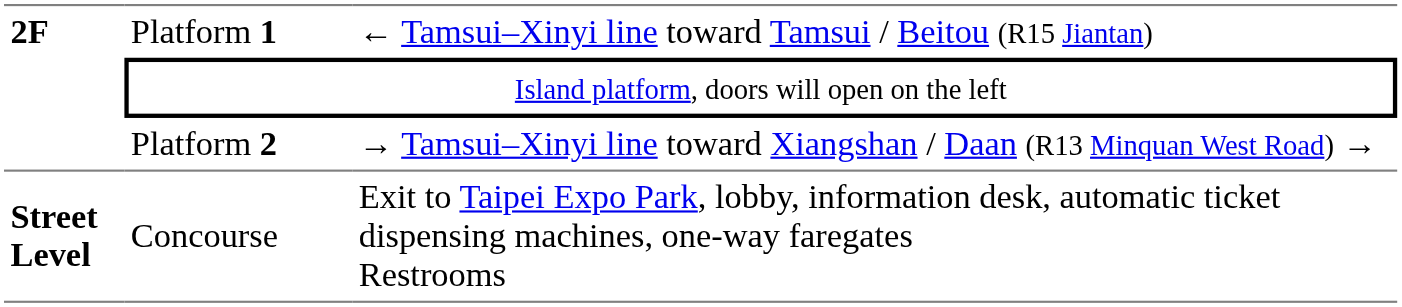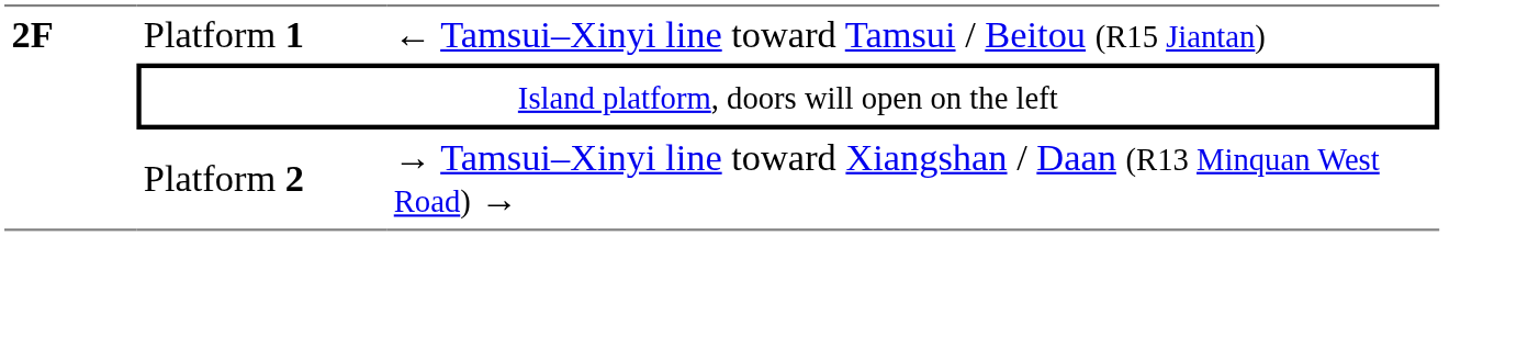 <table table border=0 cellspacing=0 cellpadding=3>
 <tr>
 <td style="border-top:solid 1px gray;border-bottom:solid 1px gray;" width=50 rowspan=3 valign=top><strong>2F</strong></td>
 <td style="border-top:solid 1px gray;" width=100>Platform <span><strong>1</strong></span></td>
 <td style="border-top:solid 1px gray;" width=440>←  <a href='#'>Tamsui–Xinyi line</a> toward <a href='#'>Tamsui</a> / <a href='#'>Beitou</a> <small> (R15 <a href='#'>Jiantan</a>)</small></td>
 </tr>
 <tr>
 <td style="border-top:solid 2px black;border-right:solid 2px black;border-left:solid 2px black;border-bottom:solid 2px black;text-align:center;" colspan=2><small><a href='#'>Island platform</a>, doors will open on the left</small></td>
 </tr>
 <tr>
 <td style="border-bottom:solid 1px gray;">Platform <span><strong>2</strong></span></td>
 <td style="border-bottom:solid 1px gray;"><span>→</span>  <a href='#'>Tamsui–Xinyi line</a> toward <a href='#'>Xiangshan</a> / <a href='#'>Daan</a> <small>(R13 <a href='#'>Minquan West Road</a>)</small> →</td>
 </tr>
-<tr>
-<td style="border-bottom:solid 1px gray;" width=50><strong>Street Level</strong></td>
-<td style="border-bottom:solid 1px gray;" width=100>Concourse</td>
-<td style="border-bottom:solid 1px gray;" width=480>Exit to <a href='#'>Taipei Expo Park</a>, lobby, information desk, automatic ticket dispensing machines, one-way faregates<br>Restrooms</td>
-</tr>
 </table>
